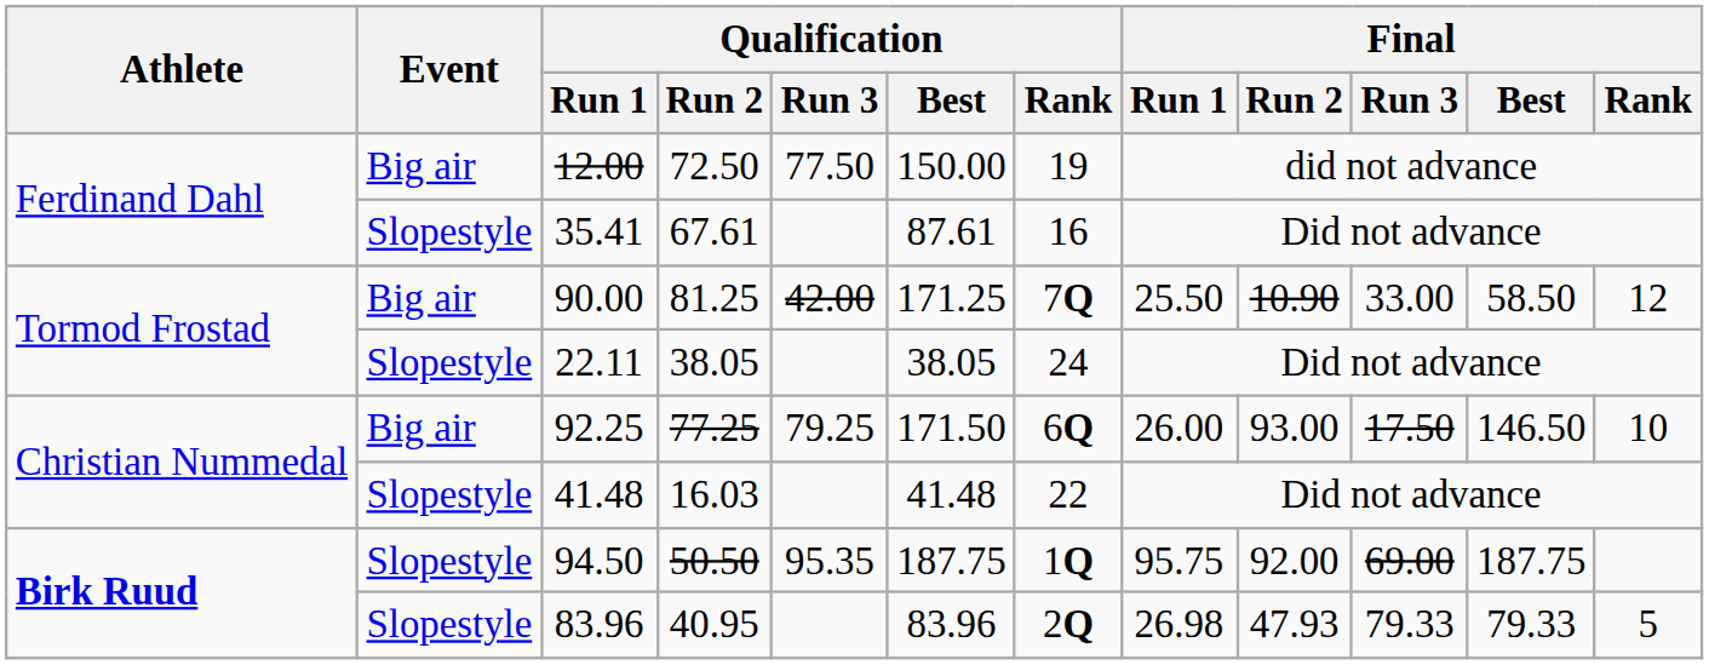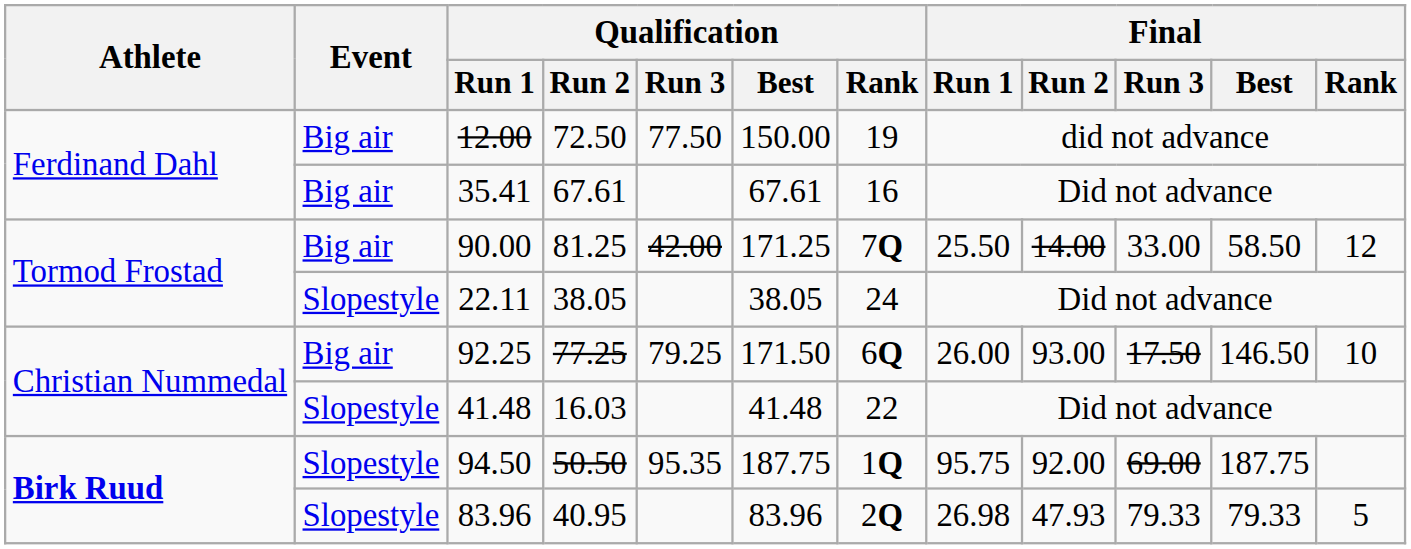 <table class=wikitable style="font-size:90%; text-align:center">
 <tr>
 <th rowspan=2>Athlete</th>
 <th rowspan=2>Event</th>
 <th colspan=5>Qualification</th>
 <th colspan=5>Final</th>
 </tr>
 <tr style=font-size:95%>
 <th>Run 1</th>
 <th>Run 2</th>
 <th>Run 3</th>
 <th>Best</th>
 <th>Rank</th>
 <th>Run 1</th>
 <th>Run 2</th>
 <th>Run 3</th>
 <th>Best</th>
 <th>Rank</th>
 </tr>
 <tr align=center>
 <td align=left rowspan=2><a href='#'>Ferdinand Dahl</a></td>
 <td align=left><a href='#'>Big air</a></td>
 <td><s>12.00</s></td>
 <td>72.50</td>
 <td>77.50</td>
 <td>150.00</td>
 <td>19</td>
 <td colspan=5>did not advance</td>
 </tr>
 <tr align=center>
-<td align=left><a href='#'>Slopestyle</a></td>
+<td align=left><a href='#'>Big air</a></td>
 <td>35.41</td>
 <td>67.61</td>
 <td></td>
-<td>87.61</td>
+<td>67.61</td>
 <td>16</td>
 <td colspan=5>Did not advance</td>
 </tr>
 <tr align=center>
 <td align=left rowspan=2><a href='#'>Tormod Frostad</a></td>
 <td align=left><a href='#'>Big air</a></td>
 <td>90.00</td>
 <td>81.25</td>
 <td><s>42.00</s></td>
 <td>171.25</td>
 <td>7<strong>Q</strong></td>
 <td>25.50</td>
-<td><s>10.90</s></td>
+<td><s>14.00</s></td>
 <td>33.00</td>
 <td>58.50</td>
 <td>12</td>
 </tr>
 <tr align=center>
 <td align=left><a href='#'>Slopestyle</a></td>
 <td>22.11</td>
 <td>38.05</td>
 <td></td>
 <td>38.05</td>
 <td>24</td>
 <td colspan=5>Did not advance</td>
 </tr>
 <tr align=center>
 <td align=left rowspan=2><a href='#'>Christian Nummedal</a></td>
 <td align=left><a href='#'>Big air</a></td>
 <td>92.25</td>
 <td><s>77.25</s></td>
 <td>79.25</td>
 <td>171.50</td>
 <td>6<strong>Q</strong></td>
 <td>26.00</td>
 <td>93.00</td>
 <td><s>17.50</s></td>
 <td>146.50</td>
 <td>10</td>
 </tr>
 <tr align=center>
 <td align=left><a href='#'>Slopestyle</a></td>
 <td>41.48</td>
 <td>16.03</td>
 <td></td>
 <td>41.48</td>
 <td>22</td>
 <td colspan=5>Did not advance</td>
 </tr>
 <tr align=center>
 <td align=left rowspan=2><strong><a href='#'>Birk Ruud</a></strong></td>
 <td align=left><a href='#'>Slopestyle</a></td>
 <td>94.50</td>
 <td><s>50.50</s></td>
 <td>95.35</td>
 <td>187.75</td>
 <td>1<strong>Q</strong></td>
 <td>95.75</td>
 <td>92.00</td>
 <td><s>69.00</s></td>
 <td>187.75</td>
 <td></td>
 </tr>
 <tr align=center>
 <td align=left><a href='#'>Slopestyle</a></td>
 <td>83.96</td>
 <td>40.95</td>
 <td></td>
 <td>83.96</td>
 <td>2<strong>Q</strong></td>
 <td>26.98</td>
 <td>47.93</td>
 <td>79.33</td>
 <td>79.33</td>
 <td>5</td>
 </tr>
 </table>
